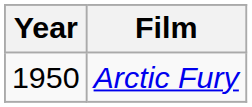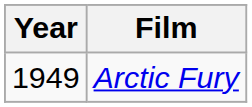 <table class="wikitable">
 <tr>
 <th>Year</th>
 <th>Film</th>
 </tr>
 <tr>
-<td>1950</td>
+<td>1949</td>
 <td><em><a href='#'>Arctic Fury</a></em></td>
 </tr>
 </table>
